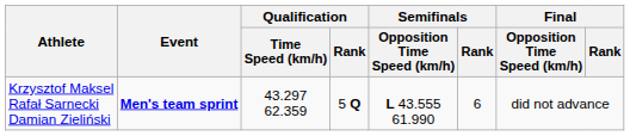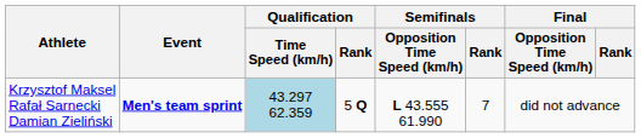 <table class="wikitable" style="font-size:90%">
 <tr>
 <th rowspan="2">Athlete</th>
 <th rowspan="2">Event</th>
 <th colspan=2>Qualification</th>
 <th colspan=2>Semifinals</th>
 <th colspan=2>Final</th>
 </tr>
 <tr style="font-size:95%">
 <th>Time<br>Speed (km/h)</th>
 <th>Rank</th>
 <th>Opposition<br>Time<br>Speed (km/h)</th>
 <th>Rank</th>
 <th>Opposition<br>Time<br>Speed (km/h)</th>
 <th>Rank</th>
 </tr>
 <tr align=center>
 <td align=left><a href='#'>Krzysztof Maksel</a><br><a href='#'>Rafał Sarnecki</a><br><a href='#'>Damian Zieliński</a></td>
 <td align=left><strong><a href='#'>Men's team sprint</a></strong></td>
-<td>43.297<br>62.359</td>
+<td style="background: lightblue;">43.297<br>62.359</td>
 <td>5 <strong>Q</strong></td>
 <td><br><strong>L</strong> 43.555<br>61.990</td>
-<td>6</td>
+<td>7</td>
 <td colspan=2>did not advance</td>
 </tr>
 </table>
